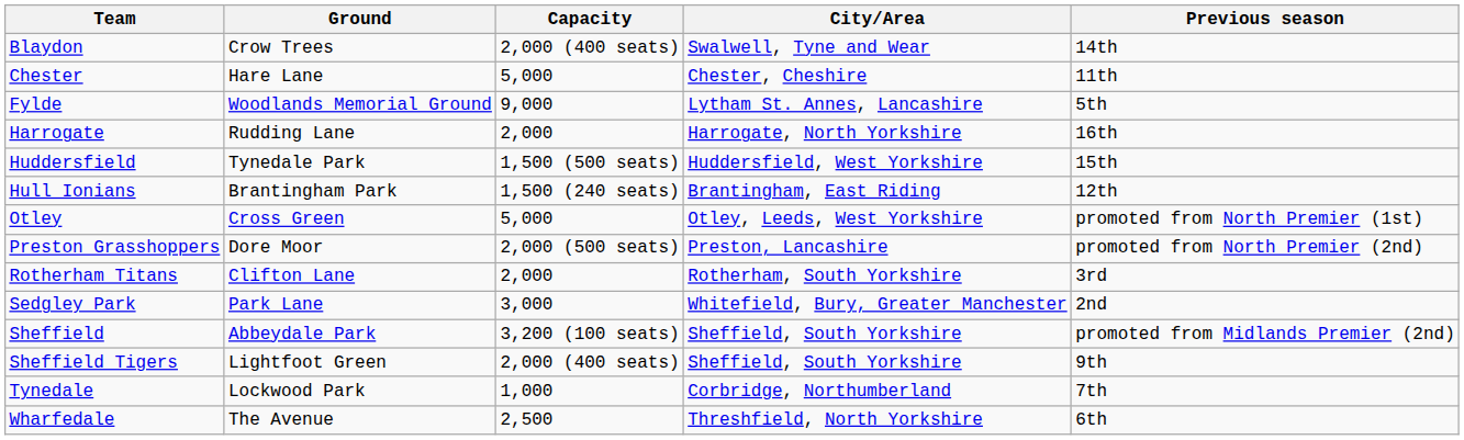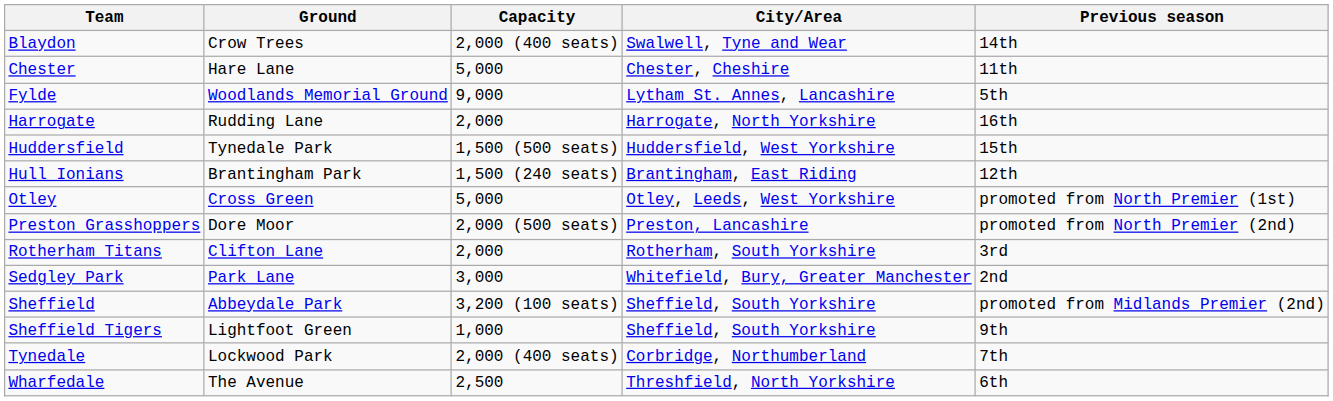 <table class="wikitable sortable">
 <tr>
 <th>Team</th>
 <th>Ground</th>
 <th>Capacity</th>
 <th>City/Area</th>
 <th>Previous season</th>
 </tr>
 <tr>
 <td><a href='#'>Blaydon</a></td>
 <td>Crow Trees</td>
 <td>2,000 (400 seats)</td>
 <td><a href='#'>Swalwell</a>, <a href='#'>Tyne and Wear</a></td>
 <td>14th</td>
 </tr>
 <tr>
 <td><a href='#'>Chester</a></td>
 <td>Hare Lane</td>
 <td>5,000</td>
 <td><a href='#'>Chester</a>, <a href='#'>Cheshire</a></td>
 <td>11th</td>
 </tr>
 <tr>
 <td><a href='#'>Fylde</a></td>
 <td><a href='#'>Woodlands Memorial Ground</a></td>
 <td>9,000</td>
 <td><a href='#'>Lytham St. Annes</a>, <a href='#'>Lancashire</a></td>
 <td>5th</td>
 </tr>
 <tr>
 <td><a href='#'>Harrogate</a></td>
 <td>Rudding Lane</td>
 <td>2,000</td>
 <td><a href='#'>Harrogate</a>, <a href='#'>North Yorkshire</a></td>
 <td>16th</td>
 </tr>
 <tr>
 <td><a href='#'>Huddersfield</a></td>
 <td>Tynedale Park</td>
 <td>1,500 (500 seats)</td>
 <td><a href='#'>Huddersfield</a>, <a href='#'>West Yorkshire</a></td>
 <td>15th</td>
 </tr>
 <tr>
 <td><a href='#'>Hull Ionians</a></td>
 <td>Brantingham Park</td>
 <td>1,500 (240 seats)</td>
 <td><a href='#'>Brantingham</a>, <a href='#'>East Riding</a></td>
 <td>12th</td>
 </tr>
 <tr>
 <td><a href='#'>Otley</a></td>
 <td><a href='#'>Cross Green</a></td>
 <td>5,000</td>
 <td><a href='#'>Otley</a>, <a href='#'>Leeds</a>, <a href='#'>West Yorkshire</a></td>
 <td>promoted from <a href='#'>North Premier</a> (1st)</td>
 </tr>
 <tr>
 <td><a href='#'>Preston Grasshoppers</a></td>
 <td>Dore Moor</td>
 <td>2,000 (500 seats)</td>
 <td><a href='#'>Preston, Lancashire</a></td>
 <td>promoted from <a href='#'>North Premier</a> (2nd)</td>
 </tr>
 <tr>
 <td><a href='#'>Rotherham Titans</a></td>
 <td><a href='#'>Clifton Lane</a></td>
 <td>2,000</td>
 <td><a href='#'>Rotherham</a>, <a href='#'>South Yorkshire</a></td>
 <td>3rd</td>
 </tr>
 <tr>
 <td><a href='#'>Sedgley Park</a></td>
 <td><a href='#'>Park Lane</a></td>
 <td>3,000</td>
 <td><a href='#'>Whitefield</a>, <a href='#'>Bury, Greater Manchester</a></td>
 <td>2nd</td>
 </tr>
 <tr>
 <td><a href='#'>Sheffield</a></td>
 <td><a href='#'>Abbeydale Park</a></td>
 <td>3,200 (100 seats)</td>
 <td><a href='#'>Sheffield</a>, <a href='#'>South Yorkshire</a></td>
 <td>promoted from <a href='#'>Midlands Premier</a> (2nd)</td>
 </tr>
 <tr>
 <td><a href='#'>Sheffield Tigers</a></td>
 <td>Lightfoot Green</td>
-<td>2,000 (400 seats)</td>
+<td>1,000</td>
 <td><a href='#'>Sheffield</a>, <a href='#'>South Yorkshire</a></td>
 <td>9th</td>
 </tr>
 <tr>
 <td><a href='#'>Tynedale</a></td>
 <td>Lockwood Park</td>
-<td>1,000</td>
+<td>2,000 (400 seats)</td>
 <td><a href='#'>Corbridge</a>, <a href='#'>Northumberland</a></td>
 <td>7th</td>
 </tr>
 <tr>
 <td><a href='#'>Wharfedale</a></td>
 <td>The Avenue</td>
 <td>2,500</td>
 <td><a href='#'>Threshfield</a>, <a href='#'>North Yorkshire</a></td>
 <td>6th</td>
 </tr>
 </table>
